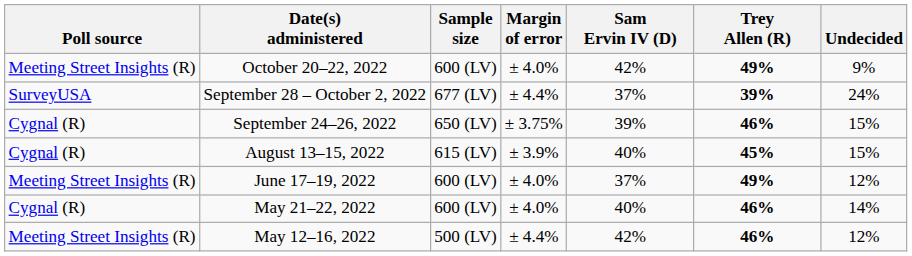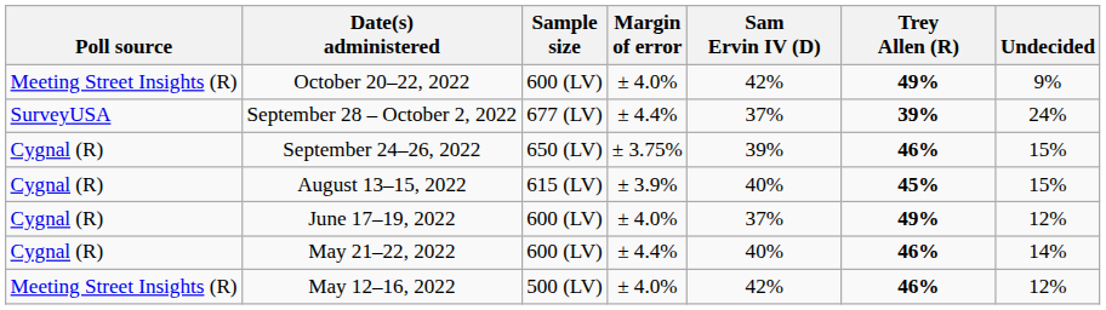 <table class="wikitable" style="font-size:90%;text-align:center;">
 <tr valign=bottom>
 <th>Poll source</th>
 <th>Date(s)<br>administered</th>
 <th>Sample<br>size</th>
 <th>Margin<br>of error</th>
 <th style="width:100px;">Sam<br>Ervin IV (D)</th>
 <th style="width:100px;">Trey<br>Allen (R)</th>
 <th>Undecided</th>
 </tr>
 <tr>
 <td style="text-align:left;"><a href='#'>Meeting Street Insights</a> (R)</td>
 <td>October 20–22, 2022</td>
 <td>600 (LV)</td>
 <td>± 4.0%</td>
 <td>42%</td>
 <td><strong>49%</strong></td>
 <td>9%</td>
 </tr>
 <tr>
 <td style="text-align:left;"><a href='#'>SurveyUSA</a></td>
 <td>September 28 – October 2, 2022</td>
 <td>677 (LV)</td>
 <td>± 4.4%</td>
 <td>37%</td>
 <td><strong>39%</strong></td>
 <td>24%</td>
 </tr>
 <tr>
 <td style="text-align:left;"><a href='#'>Cygnal</a> (R)</td>
 <td>September 24–26, 2022</td>
 <td>650 (LV)</td>
 <td>± 3.75%</td>
 <td>39%</td>
 <td><strong>46%</strong></td>
 <td>15%</td>
 </tr>
 <tr>
 <td style="text-align:left;"><a href='#'>Cygnal</a> (R)</td>
 <td>August 13–15, 2022</td>
 <td>615 (LV)</td>
 <td>± 3.9%</td>
 <td>40%</td>
 <td><strong>45%</strong></td>
 <td>15%</td>
 </tr>
 <tr>
-<td style="text-align:left;"><a href='#'>Meeting Street Insights</a> (R)</td>
+<td style="text-align:left;"><a href='#'>Cygnal</a> (R)</td>
 <td>June 17–19, 2022</td>
 <td>600 (LV)</td>
 <td>± 4.0%</td>
 <td>37%</td>
 <td><strong>49%</strong></td>
 <td>12%</td>
 </tr>
 <tr>
 <td style="text-align:left;"><a href='#'>Cygnal</a> (R)</td>
 <td>May 21–22, 2022</td>
 <td>600 (LV)</td>
-<td>± 4.0%</td>
+<td>± 4.4%</td>
 <td>40%</td>
 <td><strong>46%</strong></td>
 <td>14%</td>
 </tr>
 <tr>
 <td style="text-align:left;"><a href='#'>Meeting Street Insights</a> (R)</td>
 <td>May 12–16, 2022</td>
 <td>500 (LV)</td>
-<td>± 4.4%</td>
+<td>± 4.0%</td>
 <td>42%</td>
 <td><strong>46%</strong></td>
 <td>12%</td>
 </tr>
 </table>
